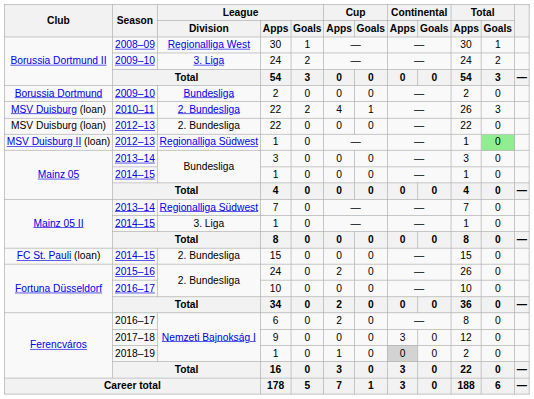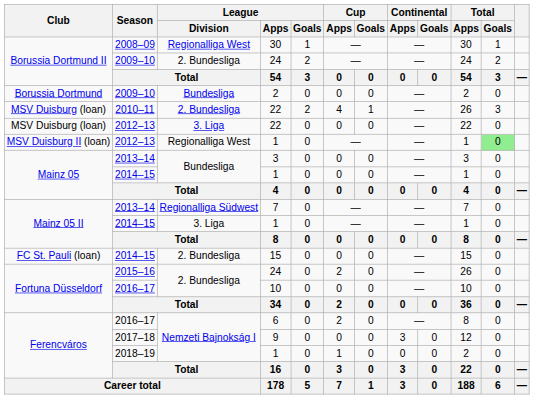 <table class="wikitable" style="text-align:center">
 <tr>
 <th rowspan="2">Club</th>
 <th rowspan="2">Season</th>
 <th colspan="3">League</th>
 <th colspan="2">Cup</th>
 <th colspan="2">Continental</th>
 <th colspan="2">Total</th>
 <th rowspan="2"></th>
 </tr>
 <tr>
 <th>Division</th>
 <th>Apps</th>
 <th>Goals</th>
 <th>Apps</th>
 <th>Goals</th>
 <th>Apps</th>
 <th>Goals</th>
 <th>Apps</th>
 <th>Goals</th>
 </tr>
 <tr>
 <td rowspan="3"><a href='#'>Borussia Dortmund II</a></td>
 <td><a href='#'>2008–09</a></td>
 <td><a href='#'>Regionalliga West</a></td>
 <td>30</td>
 <td>1</td>
 <td colspan="2">—</td>
 <td colspan="2">—</td>
 <td>30</td>
 <td>1</td>
 <td></td>
 </tr>
 <tr>
 <td><a href='#'>2009–10</a></td>
-<td><a href='#'>3. Liga</a></td>
+<td>2. Bundesliga</td>
 <td>24</td>
 <td>2</td>
 <td colspan="2">—</td>
 <td colspan="2">—</td>
 <td>24</td>
 <td>2</td>
 <td></td>
 </tr>
 <tr>
 <th colspan="2">Total</th>
 <th>54</th>
 <th>3</th>
 <th>0</th>
 <th>0</th>
 <th>0</th>
 <th>0</th>
 <th>54</th>
 <th>3</th>
 <th>—</th>
 </tr>
 <tr>
 <td><a href='#'>Borussia Dortmund</a></td>
 <td><a href='#'>2009–10</a></td>
 <td><a href='#'>Bundesliga</a></td>
 <td>2</td>
 <td>0</td>
 <td>0</td>
 <td>0</td>
 <td colspan="2">—</td>
 <td>2</td>
 <td>0</td>
 <td></td>
 </tr>
 <tr>
 <td><a href='#'>MSV Duisburg</a> (loan)</td>
 <td><a href='#'>2010–11</a></td>
 <td><a href='#'>2. Bundesliga</a></td>
 <td>22</td>
 <td>2</td>
 <td>4</td>
 <td>1</td>
 <td colspan="2">—</td>
 <td>26</td>
 <td>3</td>
 <td></td>
 </tr>
 <tr>
 <td>MSV Duisburg (loan)</td>
 <td><a href='#'>2012–13</a></td>
-<td>2. Bundesliga</td>
+<td><a href='#'>3. Liga</a></td>
 <td>22</td>
 <td>0</td>
 <td>0</td>
 <td>0</td>
 <td colspan="2">—</td>
 <td>22</td>
 <td>0</td>
 <td></td>
 </tr>
 <tr>
 <td><a href='#'>MSV Duisburg II</a> (loan)</td>
 <td><a href='#'>2012–13</a></td>
-<td><a href='#'>Regionalliga Südwest</a></td>
+<td>Regionalliga West</td>
 <td>1</td>
 <td>0</td>
 <td colspan="2">—</td>
 <td colspan="2">—</td>
 <td>1</td>
 <td style="background: lightgreen;">0</td>
 <td></td>
 </tr>
 <tr>
 <td rowspan="3"><a href='#'>Mainz 05</a></td>
 <td><a href='#'>2013–14</a></td>
 <td rowspan="2">Bundesliga</td>
 <td>3</td>
 <td>0</td>
 <td>0</td>
 <td>0</td>
 <td colspan="2">—</td>
 <td>3</td>
 <td>0</td>
 <td></td>
 </tr>
 <tr>
 <td><a href='#'>2014–15</a></td>
 <td>1</td>
 <td>0</td>
 <td>0</td>
 <td>0</td>
 <td colspan="2">—</td>
 <td>1</td>
 <td>0</td>
 <td></td>
 </tr>
 <tr>
 <th colspan="2">Total</th>
 <th>4</th>
 <th>0</th>
 <th>0</th>
 <th>0</th>
 <th>0</th>
 <th>0</th>
 <th>4</th>
 <th>0</th>
 <th>—</th>
 </tr>
 <tr>
 <td rowspan="3"><a href='#'>Mainz 05 II</a></td>
 <td><a href='#'>2013–14</a></td>
 <td><a href='#'>Regionalliga Südwest</a></td>
 <td>7</td>
 <td>0</td>
 <td colspan="2">—</td>
 <td colspan="2">—</td>
 <td>7</td>
 <td>0</td>
 <td></td>
 </tr>
 <tr>
 <td><a href='#'>2014–15</a></td>
 <td>3. Liga</td>
 <td>1</td>
 <td>0</td>
 <td colspan="2">—</td>
 <td colspan="2">—</td>
 <td>1</td>
 <td>0</td>
 <td></td>
 </tr>
 <tr>
 <th colspan="2">Total</th>
 <th>8</th>
 <th>0</th>
 <th>0</th>
 <th>0</th>
 <th>0</th>
 <th>0</th>
 <th>8</th>
 <th>0</th>
 <th>—</th>
 </tr>
 <tr>
 <td><a href='#'>FC St. Pauli</a> (loan)</td>
 <td><a href='#'>2014–15</a></td>
 <td>2. Bundesliga</td>
 <td>15</td>
 <td>0</td>
 <td>0</td>
 <td>0</td>
 <td colspan="2">—</td>
 <td>15</td>
 <td>0</td>
 <td></td>
 </tr>
 <tr>
 <td rowspan="3"><a href='#'>Fortuna Düsseldorf</a></td>
 <td><a href='#'>2015–16</a></td>
 <td rowspan="2">2. Bundesliga</td>
 <td>24</td>
 <td>0</td>
 <td>2</td>
 <td>0</td>
 <td colspan="2">—</td>
 <td>26</td>
 <td>0</td>
 <td></td>
 </tr>
 <tr>
 <td><a href='#'>2016–17</a></td>
 <td>10</td>
 <td>0</td>
 <td>0</td>
 <td>0</td>
 <td colspan="2">—</td>
 <td>10</td>
 <td>0</td>
 <td></td>
 </tr>
 <tr>
 <th colspan="2">Total</th>
 <th>34</th>
 <th>0</th>
 <th>2</th>
 <th>0</th>
 <th>0</th>
 <th>0</th>
 <th>36</th>
 <th>0</th>
 <th>—</th>
 </tr>
 <tr>
 <td rowspan="4"><a href='#'>Ferencváros</a></td>
 <td>2016–17</td>
 <td rowspan="3"><a href='#'>Nemzeti Bajnokság I</a></td>
 <td>6</td>
 <td>0</td>
 <td>2</td>
 <td>0</td>
 <td colspan="2">—</td>
 <td>8</td>
 <td>0</td>
 <td></td>
 </tr>
 <tr>
 <td>2017–18</td>
 <td>9</td>
 <td>0</td>
 <td>0</td>
 <td>0</td>
 <td>3</td>
 <td>0</td>
 <td>12</td>
 <td>0</td>
 <td></td>
 </tr>
 <tr>
 <td>2018–19</td>
 <td>1</td>
 <td>0</td>
 <td>1</td>
 <td>0</td>
-<td style="background: lightgrey;">0</td>
+<td>0</td>
 <td>0</td>
 <td>2</td>
 <td>0</td>
 <td></td>
 </tr>
 <tr>
 <th colspan="2">Total</th>
 <th>16</th>
 <th>0</th>
 <th>3</th>
 <th>0</th>
 <th>3</th>
 <th>0</th>
 <th>22</th>
 <th>0</th>
 <th>—</th>
 </tr>
 <tr>
 <th colspan="3">Career total</th>
 <th>178</th>
 <th>5</th>
 <th>7</th>
 <th>1</th>
 <th>3</th>
 <th>0</th>
 <th>188</th>
 <th>6</th>
 <th>—</th>
 </tr>
 </table>
